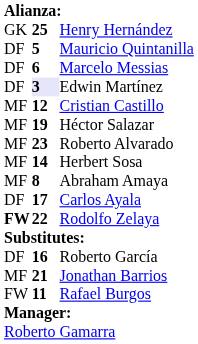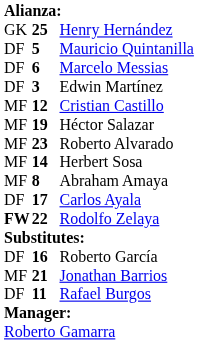 <table style="font-size: 90%" cellspacing="0" cellpadding="0">
 <tr>
 <td colspan="4"><strong>Alianza:</strong></td>
 </tr>
 <tr>
 <th width="25"></th>
 <th width="25"></th>
 </tr>
 <tr>
 <td>GK</td>
 <td><strong>25</strong></td>
 <td> <a href='#'>Henry Hernández</a></td>
 </tr>
 <tr>
 <td>DF</td>
 <td><strong>5</strong></td>
 <td> <a href='#'>Mauricio Quintanilla</a></td>
 </tr>
 <tr>
 <td>DF</td>
 <td><strong>6</strong></td>
 <td> <a href='#'>Marcelo Messias</a></td>
 <td></td>
 </tr>
 <tr>
 <td>DF</td>
-<td style="background: lavender;"><strong>3</strong></td>
+<td><strong>3</strong></td>
 <td> Edwin Martínez</td>
 <td></td>
 </tr>
 <tr>
 <td>MF</td>
 <td><strong>12</strong></td>
 <td> <a href='#'>Cristian Castillo</a></td>
 <td></td>
 </tr>
 <tr>
 <td>MF</td>
 <td><strong>19</strong></td>
 <td> Héctor Salazar</td>
 </tr>
 <tr>
 <td>MF</td>
 <td><strong>23</strong></td>
 <td>  Roberto Alvarado</td>
 </tr>
 <tr>
 <td>MF</td>
 <td><strong>14</strong></td>
 <td> Herbert Sosa</td>
 </tr>
 <tr>
 <td>MF</td>
 <td><strong>8</strong></td>
 <td> Abraham Amaya</td>
 <td></td>
 </tr>
 <tr>
 <td>DF</td>
 <td><strong>17</strong></td>
 <td>  <a href='#'>Carlos Ayala</a> </td>
 <td></td>
 </tr>
 <tr>
 <td><strong>FW</strong></td>
 <td><strong>22</strong></td>
 <td> <a href='#'>Rodolfo Zelaya</a></td>
 <td></td>
 <td></td>
 </tr>
 <tr>
 <td colspan=3><strong>Substitutes:</strong></td>
 </tr>
 <tr>
 <td>DF</td>
 <td><strong>16</strong></td>
 <td> Roberto García</td>
 <td></td>
 <td></td>
 </tr>
 <tr>
 <td>MF</td>
 <td><strong>21</strong></td>
 <td> <a href='#'>Jonathan Barrios</a></td>
 <td></td>
 <td></td>
 </tr>
 <tr>
-<td>FW</td>
+<td>DF</td>
 <td><strong>11</strong></td>
 <td> <a href='#'>Rafael Burgos</a></td>
 <td></td>
 <td></td>
 </tr>
 <tr>
 <td colspan=3><strong>Manager:</strong></td>
 </tr>
 <tr>
 <td colspan=4> <a href='#'>Roberto Gamarra</a></td>
 </tr>
 </table>
